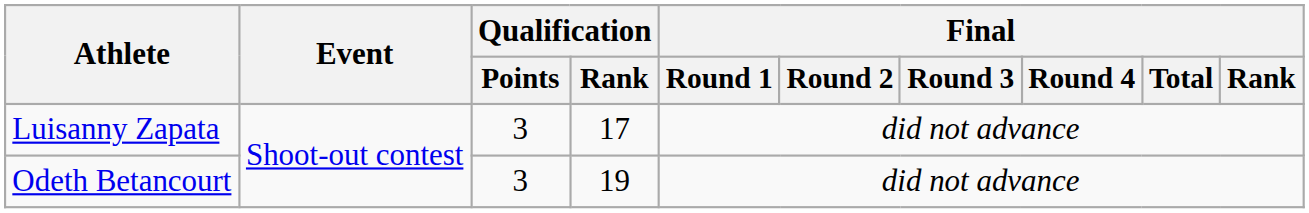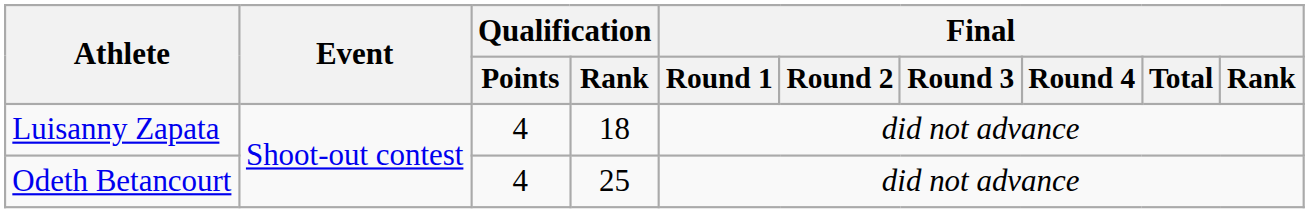 <table class="wikitable" style="font-size:90%;">
 <tr>
 <th rowspan=2>Athlete</th>
 <th rowspan=2>Event</th>
 <th colspan=2>Qualification</th>
 <th colspan=6>Final</th>
 </tr>
 <tr style="font-size:95%">
 <th>Points</th>
 <th>Rank</th>
 <th>Round 1</th>
 <th>Round 2</th>
 <th>Round 3</th>
 <th>Round 4</th>
 <th>Total</th>
 <th>Rank</th>
 </tr>
 <tr align=center>
 <td align=left><a href='#'>Luisanny Zapata</a></td>
 <td rowspan=2 align=left><a href='#'>Shoot-out contest</a></td>
-<td>3</td>
-<td>17</td>
+<td>4</td>
+<td>18</td>
 <td colspan=6><em>did not advance</em></td>
 </tr>
 <tr align=center>
 <td align=left><a href='#'>Odeth Betancourt</a></td>
-<td>3</td>
-<td>19</td>
+<td>4</td>
+<td>25</td>
 <td colspan=6><em>did not advance</em></td>
 </tr>
 </table>
